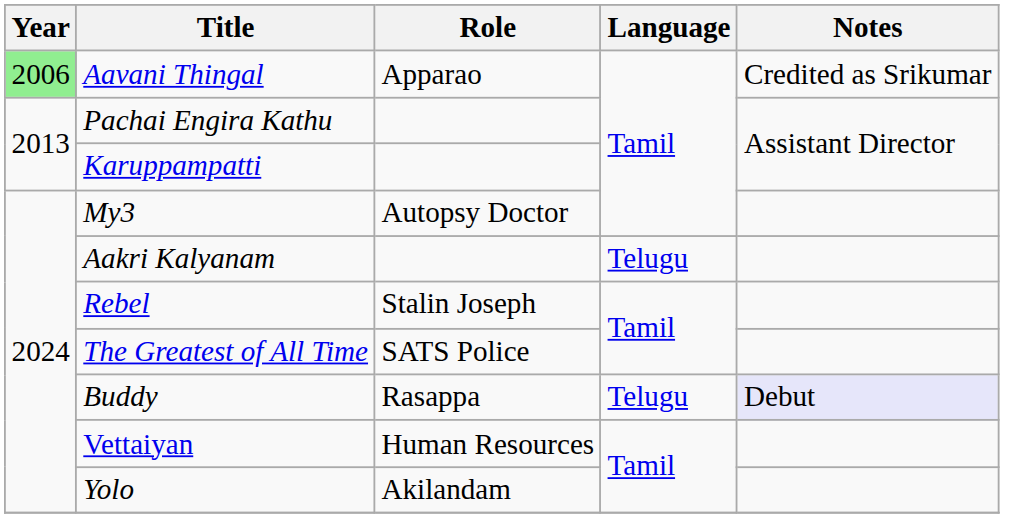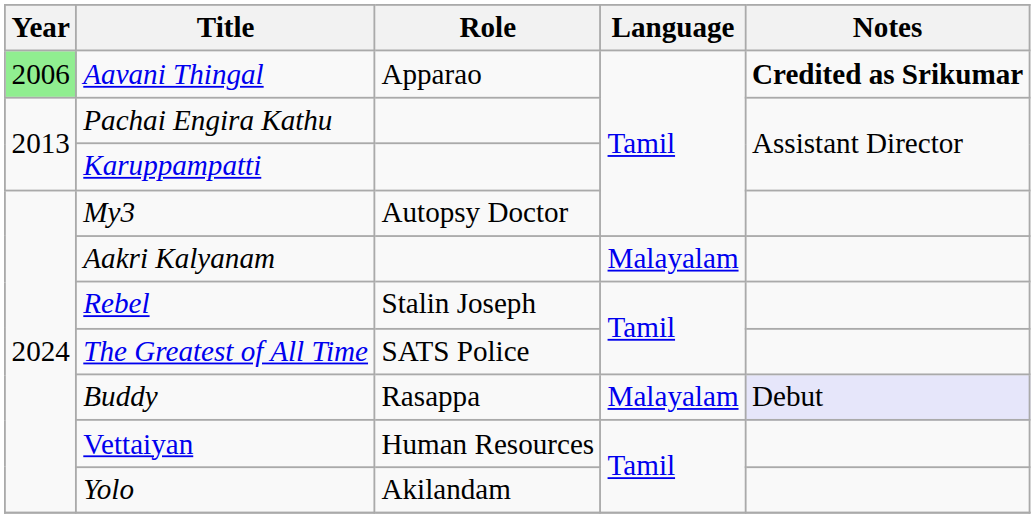 <table class="wikitable sortable">
 <tr>
 <th>Year</th>
 <th>Title</th>
 <th>Role</th>
 <th>Language</th>
 <th class="unsortable">Notes</th>
 </tr>
 <tr>
 <td style="background: lightgreen;">2006</td>
 <td><em><a href='#'>Aavani Thingal</a></em></td>
 <td>Apparao</td>
 <td rowspan="4"><a href='#'>Tamil</a></td>
-<td>Credited as Srikumar</td>
+<td><strong>Credited as Srikumar</strong></td>
 </tr>
 <tr>
 <td Rowspan=2>2013</td>
 <td><em>Pachai Engira Kathu</em></td>
 <td></td>
 <td Rowspan="2">Assistant Director</td>
 </tr>
 <tr>
 <td><em><a href='#'>Karuppampatti</a></em></td>
 <td></td>
 </tr>
 <tr>
 <td rowspan="7">2024</td>
 <td><em>My3</em></td>
 <td>Autopsy Doctor</td>
 <td></td>
 </tr>
 <tr>
 <td><em>Aakri Kalyanam</em></td>
 <td></td>
-<td><a href='#'>Telugu</a></td>
+<td><a href='#'>Malayalam</a></td>
 <td></td>
 </tr>
 <tr>
 <td><em><a href='#'>Rebel</a></em></td>
 <td>Stalin Joseph</td>
 <td rowspan="2"><a href='#'>Tamil</a></td>
 <td></td>
 </tr>
 <tr>
 <td><em><a href='#'>The Greatest of All Time</a></em></td>
 <td>SATS Police</td>
 <td></td>
 </tr>
 <tr>
 <td><em>Buddy</em></td>
 <td>Rasappa</td>
-<td><a href='#'>Telugu</a></td>
+<td><a href='#'>Malayalam</a></td>
 <td style="background: lavender;">Debut</td>
 </tr>
 <tr>
 <td><a href='#'>Vettaiyan</a></td>
 <td>Human Resources</td>
 <td rowspan="2"><a href='#'>Tamil</a></td>
 <td></td>
 </tr>
 <tr>
 <td><em>Yolo</em></td>
 <td>Akilandam</td>
 <td></td>
 </tr>
 <tr>
 </tr>
 </table>
